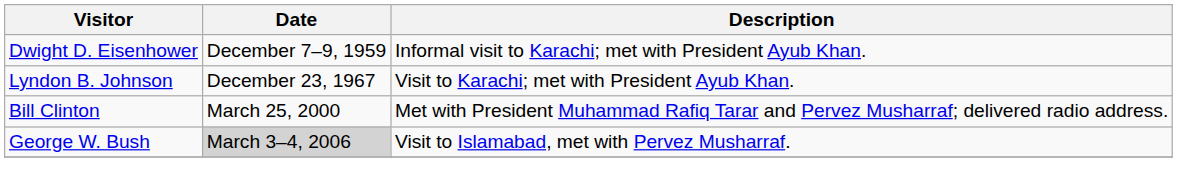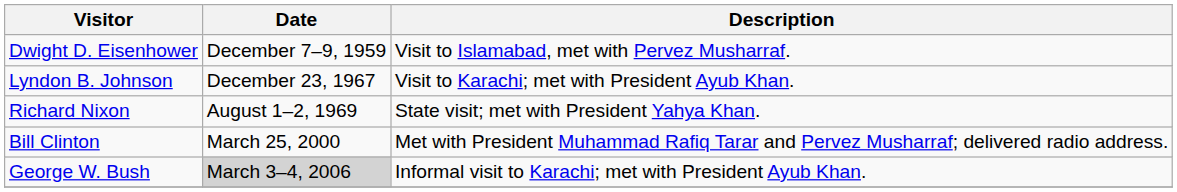 <table class="wikitable">
 <tr>
 <th>Visitor</th>
 <th>Date</th>
 <th>Description</th>
 </tr>
 <tr>
 <td><a href='#'>Dwight D. Eisenhower</a></td>
 <td>December 7–9, 1959</td>
-<td>Informal visit to <a href='#'>Karachi</a>; met with President <a href='#'>Ayub Khan</a>.</td>
+<td>Visit to <a href='#'>Islamabad</a>, met with <a href='#'>Pervez Musharraf</a>.</td>
 </tr>
 <tr>
 <td><a href='#'>Lyndon B. Johnson</a></td>
 <td>December 23, 1967</td>
 <td>Visit to <a href='#'>Karachi</a>; met with President <a href='#'>Ayub Khan</a>.</td>
+</tr>
+<tr>
+<td><a href='#'>Richard Nixon</a></td>
+<td>August 1–2, 1969</td>
+<td>State visit; met with President <a href='#'>Yahya Khan</a>.</td>
 </tr>
 <tr>
 <td><a href='#'>Bill Clinton</a></td>
 <td>March 25, 2000</td>
 <td>Met with President <a href='#'>Muhammad Rafiq Tarar</a> and <a href='#'>Pervez Musharraf</a>; delivered radio address.</td>
 </tr>
 <tr>
 <td><a href='#'>George W. Bush</a></td>
 <td style="background: lightgrey;">March 3–4, 2006</td>
-<td>Visit to <a href='#'>Islamabad</a>, met with <a href='#'>Pervez Musharraf</a>.</td>
+<td>Informal visit to <a href='#'>Karachi</a>; met with President <a href='#'>Ayub Khan</a>.</td>
 </tr>
 <tr>
 </tr>
 </table>
